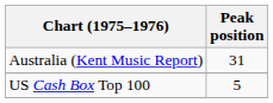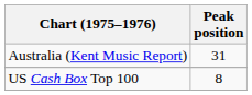 <table class="wikitable sortable">
 <tr>
 <th align="left">Chart (1975–1976)</th>
 <th style="text-align:center;">Peak<br>position</th>
 </tr>
 <tr>
 <td>Australia (<a href='#'>Kent Music Report</a>)</td>
 <td style="text-align:center;">31</td>
 </tr>
 <tr>
 </tr>
 <tr>
 </tr>
 <tr>
 </tr>
 <tr>
 </tr>
 <tr>
 </tr>
 <tr>
 </tr>
 <tr>
 <td>US <a href='#'><em>Cash Box</em></a> Top 100</td>
-<td align="center">5</td>
+<td align="center">8</td>
 </tr>
 <tr>
 </tr>
 </table>
